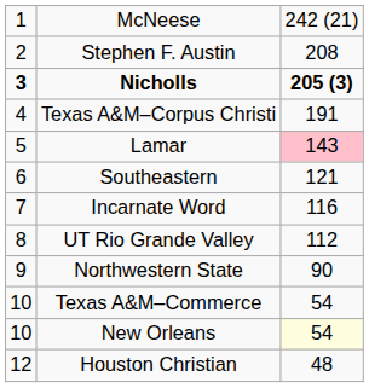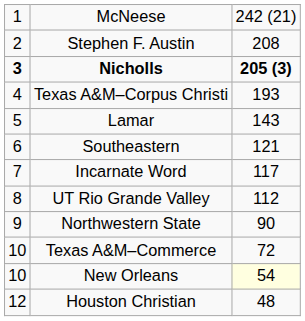 <table class="wikitable">
 <tr align="center">
 <td>1</td>
 <td>McNeese</td>
 <td>242 (21)</td>
 </tr>
 <tr align="center">
 <td>2</td>
 <td>Stephen F. Austin</td>
 <td>208</td>
 </tr>
 <tr align="center">
 <td><strong>3</strong></td>
 <td><strong>Nicholls</strong></td>
 <td><strong>205 (3)</strong></td>
 </tr>
 <tr align="center">
 <td>4</td>
 <td>Texas A&M–Corpus Christi</td>
-<td>191</td>
+<td>193</td>
 </tr>
 <tr align="center">
 <td>5</td>
 <td>Lamar</td>
-<td style="background: pink;">143</td>
+<td>143</td>
 </tr>
 <tr align="center">
 <td>6</td>
 <td>Southeastern</td>
 <td>121</td>
 </tr>
 <tr align="center">
 <td>7</td>
 <td>Incarnate Word</td>
-<td>116</td>
+<td>117</td>
 </tr>
 <tr align="center">
 <td>8</td>
 <td>UT Rio Grande Valley</td>
 <td>112</td>
 </tr>
 <tr align="center">
 <td>9</td>
 <td>Northwestern State</td>
 <td>90</td>
 </tr>
 <tr align="center">
 <td>10</td>
 <td>Texas A&M–Commerce</td>
-<td>54</td>
+<td>72</td>
 </tr>
 <tr align="center">
 <td>10</td>
 <td>New Orleans</td>
 <td style="background: lightyellow;">54</td>
 </tr>
 <tr align="center">
 <td>12</td>
 <td>Houston Christian</td>
 <td>48</td>
 </tr>
 </table>
